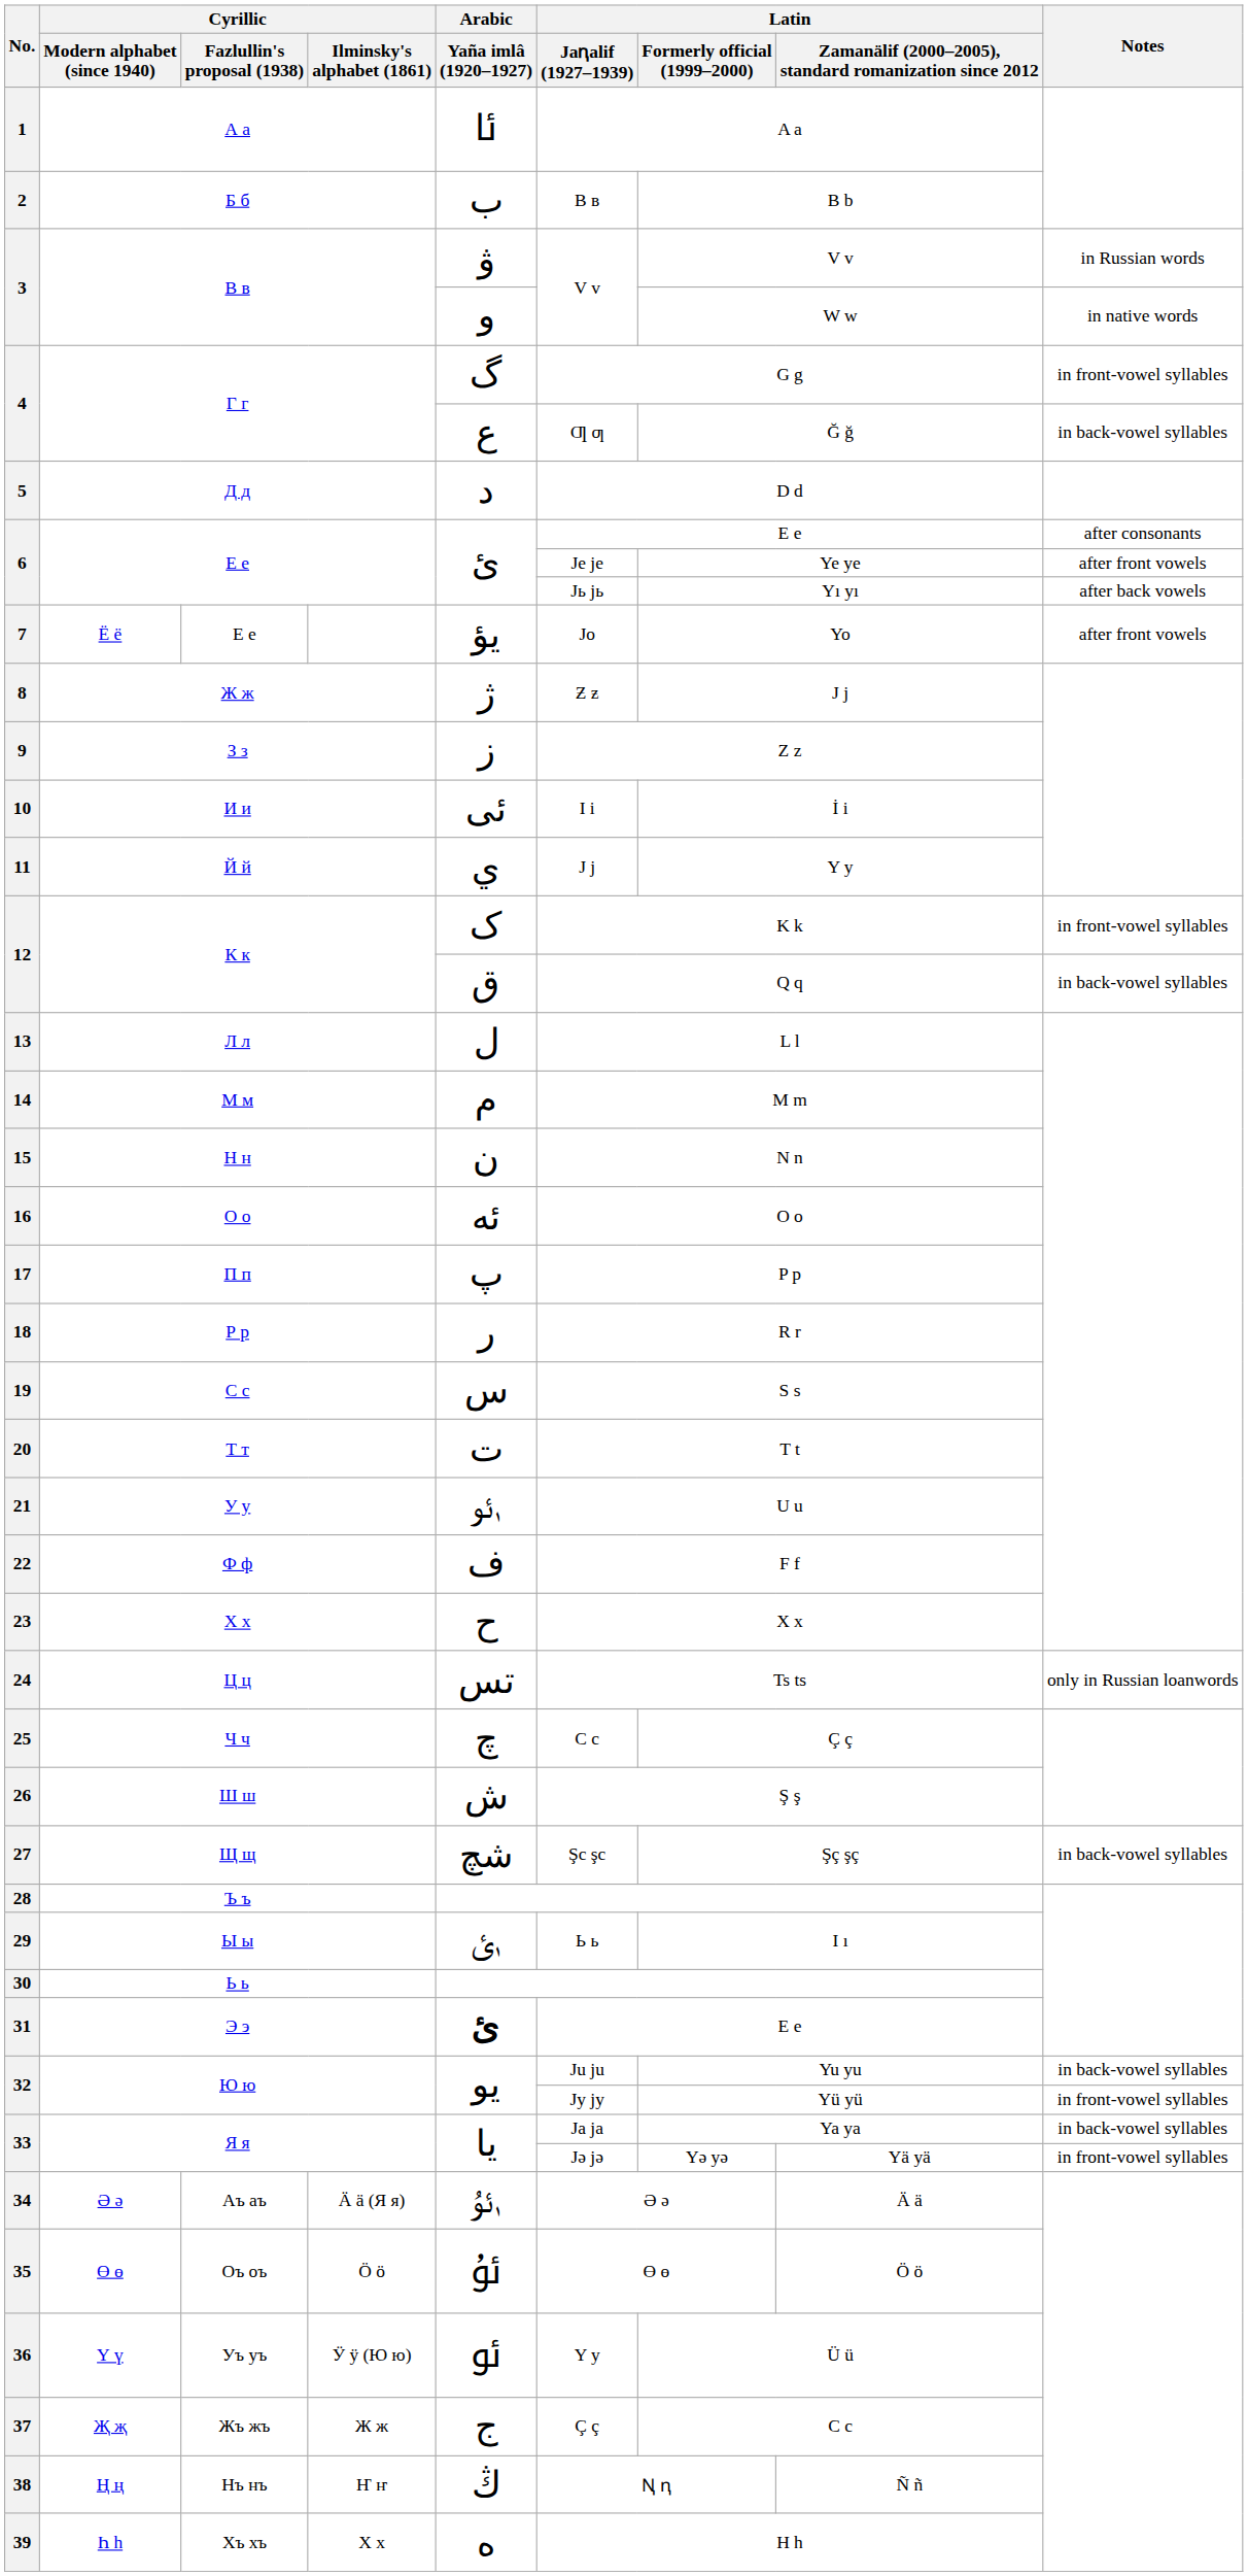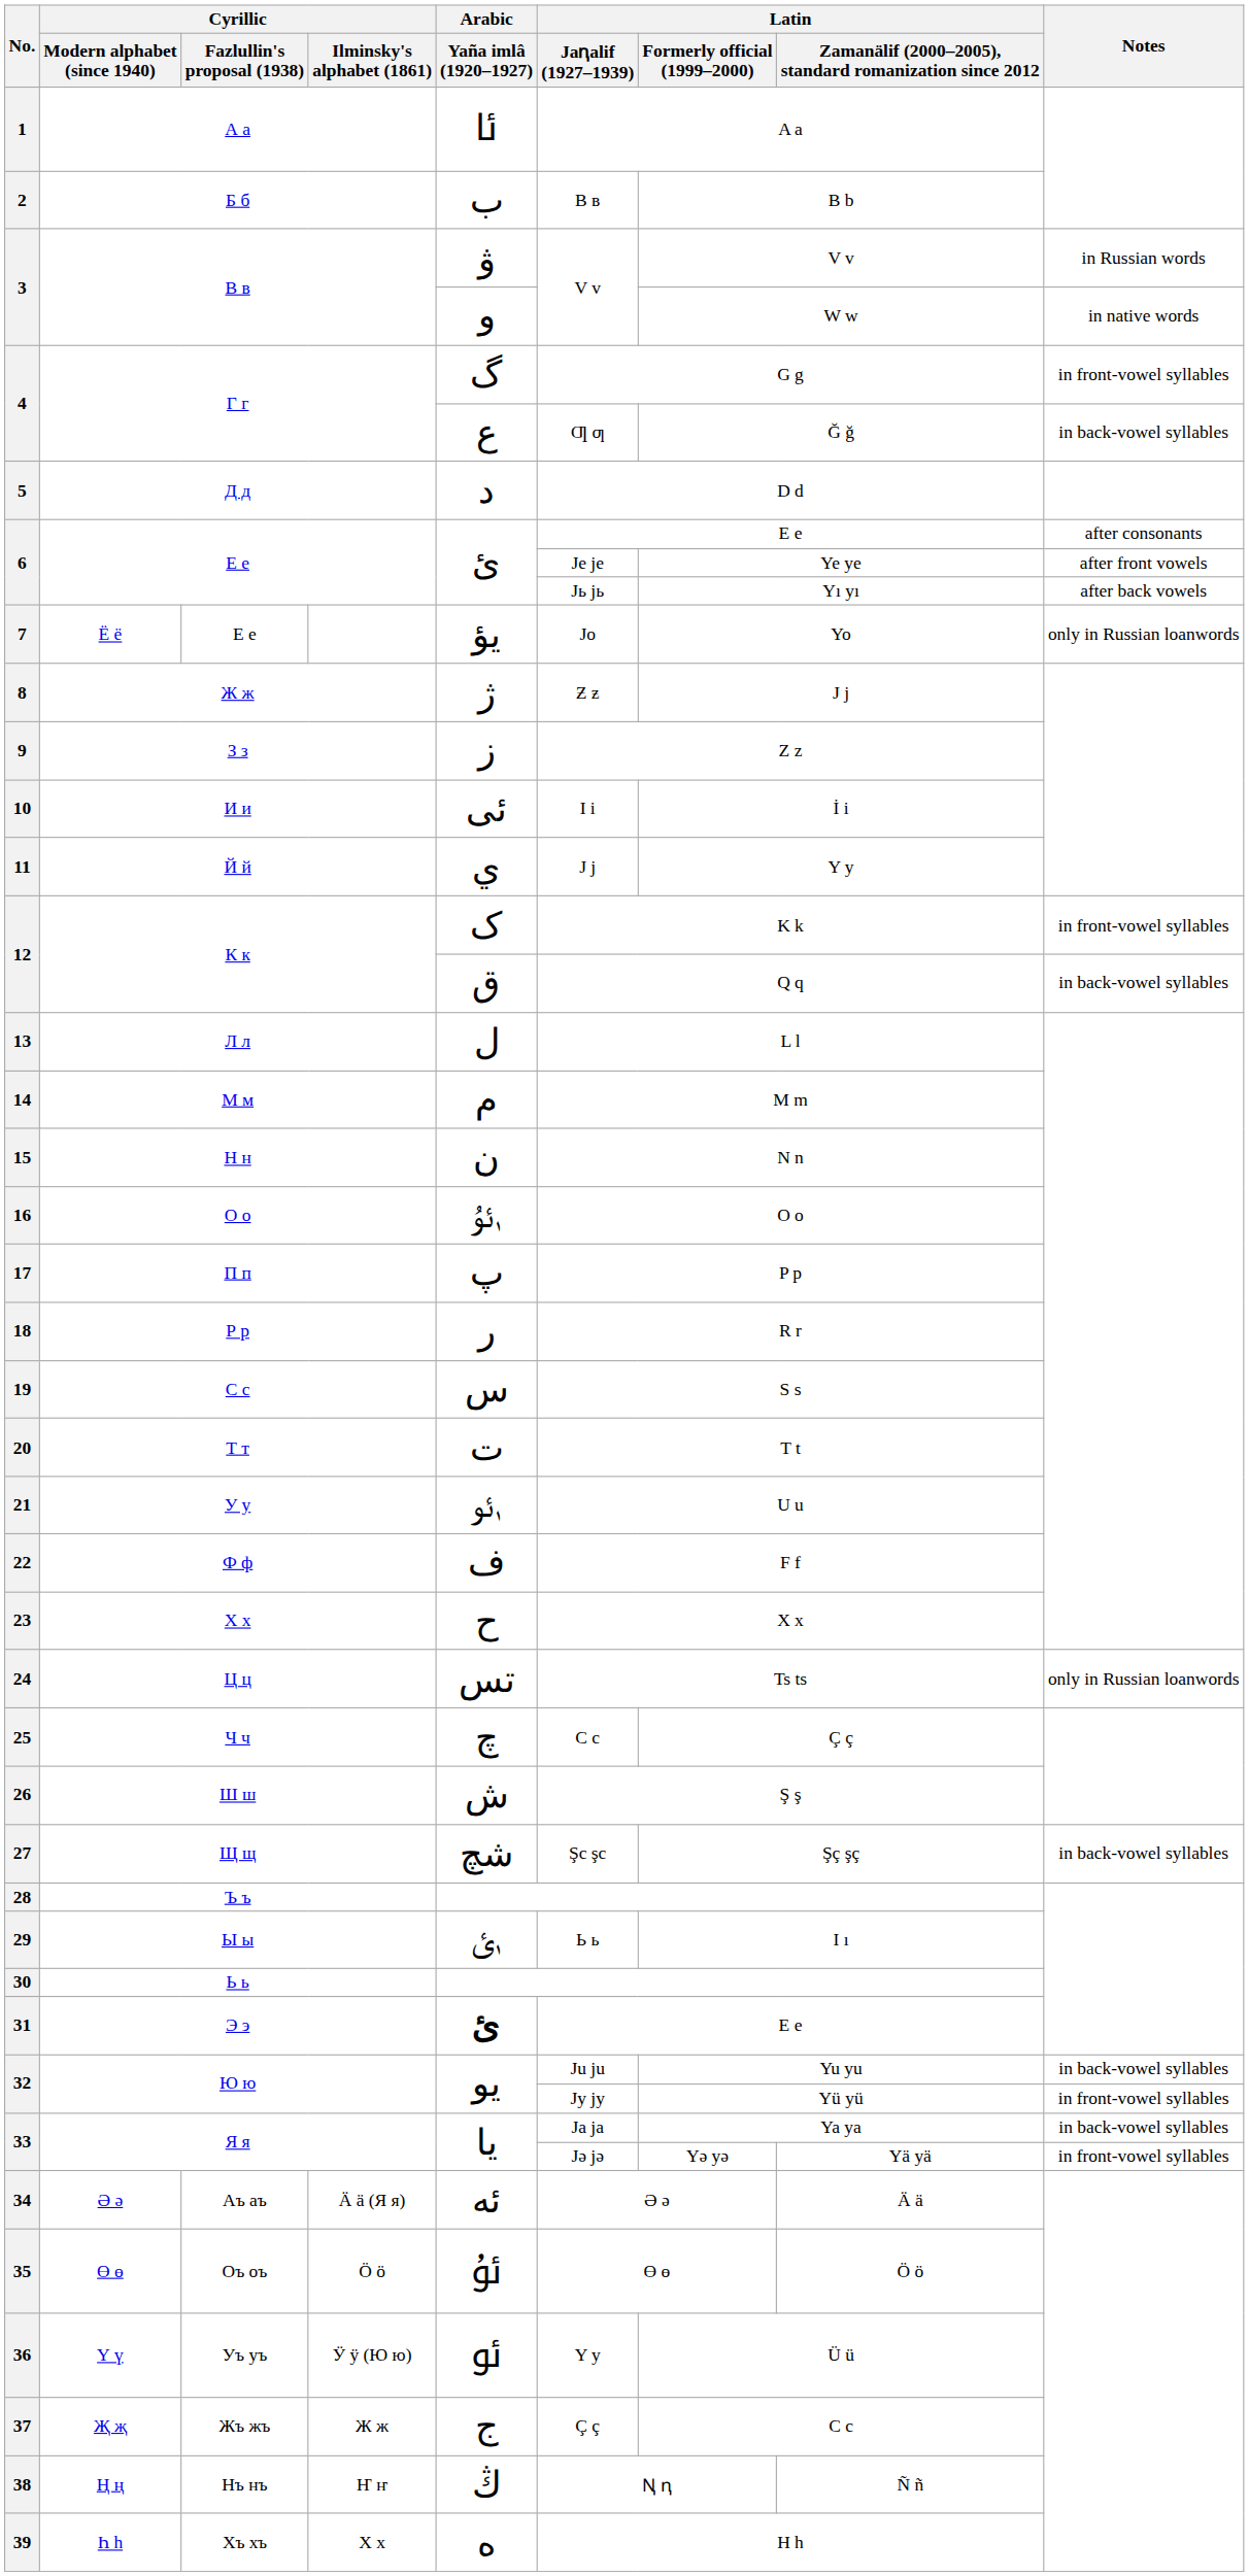 <table class="Unicode wikitable" style="float:left;text-align:center;background:white;">
 <tr>
 <th rowspan = 2>No.</th>
 <th colspan = 3>Cyrillic</th>
 <th>Arabic</th>
 <th colspan = 3>Latin</th>
 <th rowspan = 2>Notes</th>
 </tr>
 <tr>
 <th>Modern alphabet <br> (since 1940)</th>
 <th>Fazlullin's <br> proposal (1938)</th>
 <th>Ilminsky's <br> alphabet (1861)</th>
 <th>Yaña imlâ <br> (1920–1927)</th>
 <th>Jaꞑalif <br> (1927–1939)</th>
 <th>Formerly official <br> (1999–2000)</th>
 <th>Zamanälif (2000–2005),<br> standard romanization since 2012</th>
 </tr>
 <tr>
 <th>1</th>
 <td colspan = 3><a href='#'>А а</a></td>
 <td style="font-size:200%">ﯪ</td>
 <td colspan = 3>A a</td>
 <td rowspan = 2></td>
 </tr>
 <tr>
 <th>2</th>
 <td colspan = 3><a href='#'>Б б</a></td>
 <td style="font-size:200%">ب</td>
 <td>B ʙ</td>
 <td colspan = 2>B b</td>
 </tr>
 <tr>
 <th rowspan = 2>3</th>
 <td colspan = 3 rowspan = 2><a href='#'>В в</a></td>
 <td style="font-size:200%">ۋ</td>
 <td rowspan = 2>V v</td>
 <td colspan = 2>V v</td>
 <td>in Russian words</td>
 </tr>
 <tr>
 <td style="font-size:200%">و</td>
 <td colspan = 2>W w</td>
 <td>in native words</td>
 </tr>
 <tr>
 <th rowspan = 2>4</th>
 <td colspan = 3 rowspan = 2><a href='#'>Г г</a></td>
 <td style="font-size:200%">ﮒ</td>
 <td colspan = 3>G g</td>
 <td>in front-vowel syllables</td>
 </tr>
 <tr>
 <td style="font-size:200%">ﻉ</td>
 <td>Ƣ ƣ</td>
 <td colspan = 2>Ğ ğ</td>
 <td>in back-vowel syllables</td>
 </tr>
 <tr>
 <th>5</th>
 <td colspan = 3><a href='#'>Д д</a></td>
 <td style="font-size:200%">ﺩ</td>
 <td colspan = 3>D d</td>
 <td></td>
 </tr>
 <tr>
 <th rowspan = 3>6</th>
 <td colspan = 3 rowspan = 3><a href='#'>Е е</a></td>
 <td rowspan = 3 style="font-size:200%">ئ</td>
 <td colspan = 3>E e</td>
 <td>after consonants</td>
 </tr>
 <tr>
 <td>Je je</td>
 <td colspan = 2>Ye ye</td>
 <td>after front vowels</td>
 </tr>
 <tr>
 <td>Jь jь</td>
 <td colspan = 2>Yı yı</td>
 <td>after back vowels</td>
 </tr>
 <tr>
 <th>7</th>
 <td><a href='#'>Ё ё</a></td>
 <td>Е е</td>
 <td></td>
 <td style="font-size:200%">يؤ</td>
 <td>Jo</td>
 <td colspan = 2>Yo</td>
-<td>after front vowels</td>
+<td>only in Russian loanwords</td>
 </tr>
 <tr>
 <th>8</th>
 <td colspan = 3><a href='#'>Ж ж</a></td>
 <td style="font-size:200%">ژ</td>
 <td>Ƶ ƶ</td>
 <td colspan = 2>J j</td>
 <td rowspan = 4></td>
 </tr>
 <tr>
 <th>9</th>
 <td colspan = 3><a href='#'>З з</a></td>
 <td style="font-size:200%">ﺯ</td>
 <td colspan = 3>Z z</td>
 </tr>
 <tr>
 <th>10</th>
 <td colspan = 3><a href='#'>И и</a></td>
 <td style="font-size:200%">ئی</td>
 <td>I i</td>
 <td colspan = 2>İ i</td>
 </tr>
 <tr>
 <th>11</th>
 <td colspan = 3><a href='#'>Й й</a></td>
 <td style="font-size:200%">ي</td>
 <td>J j</td>
 <td colspan = 2>Y y</td>
 </tr>
 <tr>
 <th rowspan = 2>12</th>
 <td colspan = 3 rowspan = 2><a href='#'>К к</a></td>
 <td style="font-size:200%">ﮎ</td>
 <td colspan = 3>K k</td>
 <td>in front-vowel syllables</td>
 </tr>
 <tr>
 <td style="font-size:200%">ق</td>
 <td colspan = 3>Q q</td>
 <td>in back-vowel syllables</td>
 </tr>
 <tr>
 <th>13</th>
 <td colspan = 3><a href='#'>Л л</a></td>
 <td style="font-size:200%">ل</td>
 <td colspan = 3>L l</td>
 <td rowspan = 11></td>
 </tr>
 <tr>
 <th>14</th>
 <td colspan = 3><a href='#'>М м</a></td>
 <td style="font-size:200%">م</td>
 <td colspan = 3>M m</td>
 </tr>
 <tr>
 <th>15</th>
 <td colspan = 3><a href='#'>Н н</a></td>
 <td style="font-size:200%">ن</td>
 <td colspan = 3>N n</td>
 </tr>
 <tr>
 <th>16</th>
 <td colspan = 3><a href='#'>О о</a></td>
-<td style="font-size:200%">ﺋﻪ</td>
+<td style="font-size:200%">ࢭئۇ</td>
 <td colspan = 3>O o</td>
 </tr>
 <tr>
 <th>17</th>
 <td colspan = 3><a href='#'>П п</a></td>
 <td style="font-size:200%">ﭖ</td>
 <td colspan = 3>P p</td>
 </tr>
 <tr>
 <th>18</th>
 <td colspan = 3><a href='#'>Р р</a></td>
 <td style="font-size:200%">ﺭ</td>
 <td colspan = 3>R r</td>
 </tr>
 <tr>
 <th>19</th>
 <td colspan = 3><a href='#'>С с</a></td>
 <td style="font-size:200%">ﺱ</td>
 <td colspan = 3>S s</td>
 </tr>
 <tr>
 <th>20</th>
 <td colspan = 3><a href='#'>Т т</a></td>
 <td style="font-size:200%">ت</td>
 <td colspan = 3>T t</td>
 </tr>
 <tr>
 <th>21</th>
 <td colspan = 3><a href='#'>У у</a></td>
 <td style="font-size:200%">ࢭئو</td>
 <td colspan = 3>U u</td>
 </tr>
 <tr>
 <th>22</th>
 <td colspan = 3><a href='#'>Ф ф</a></td>
 <td style="font-size:200%">ف</td>
 <td colspan = 3>F f</td>
 </tr>
 <tr>
 <th>23</th>
 <td colspan = 3><a href='#'>Х х</a></td>
 <td style="font-size:200%">ﺡ</td>
 <td colspan = 3>X x</td>
 </tr>
 <tr>
 <th>24</th>
 <td colspan = 3><a href='#'>Ц ц</a></td>
 <td style="font-size:200%">تس</td>
 <td colspan = 3>Ts ts</td>
 <td>only in Russian loanwords</td>
 </tr>
 <tr>
 <th>25</th>
 <td colspan = 3><a href='#'>Ч ч</a></td>
 <td style="font-size:200%">ﭺ</td>
 <td>C c</td>
 <td colspan = 2>Ç ç</td>
 <td rowspan = 2></td>
 </tr>
 <tr>
 <th>26</th>
 <td colspan = 3><a href='#'>Ш ш</a></td>
 <td style="font-size:200%">ﺵ</td>
 <td colspan = 3>Ş ş</td>
 </tr>
 <tr>
 <th>27</th>
 <td colspan = 3><a href='#'>Щ щ</a></td>
 <td style="font-size:200%">شچ</td>
 <td>Şc şc</td>
 <td colspan = 2>Şç şç</td>
 <td>in back-vowel syllables</td>
 </tr>
 <tr>
 <th>28</th>
 <td colspan = 3><a href='#'>Ъ ъ</a></td>
 <td colspan = 4></td>
 <td rowspan = 4></td>
 </tr>
 <tr>
 <th>29</th>
 <td colspan = 3><a href='#'>Ы ы</a></td>
 <td style="font-size:200%">ࢭئ</td>
 <td>Ь ь</td>
 <td colspan = 2>I ı</td>
 </tr>
 <tr>
 <th>30</th>
 <td colspan = 3><a href='#'>Ь ь</a></td>
 <td colspan = 4></td>
 </tr>
 <tr>
 <th>31</th>
 <td colspan = 3><a href='#'>Э э</a></td>
 <td style="font-size:200%"><strong>ئ</strong></td>
 <td colspan = 3>E e</td>
 </tr>
 <tr>
 <th rowspan = 2>32</th>
 <td colspan = 3 rowspan = 2><a href='#'>Ю ю</a></td>
 <td rowspan = 2 style="font-size:200%">يو</td>
 <td>Ju ju</td>
 <td colspan = 2>Yu yu</td>
 <td>in back-vowel syllables</td>
 </tr>
 <tr>
 <td>Jy jy</td>
 <td colspan = 2>Yü yü</td>
 <td>in front-vowel syllables</td>
 </tr>
 <tr>
 <th rowspan = 2>33</th>
 <td colspan = 3 rowspan = 2><a href='#'>Я я</a></td>
 <td rowspan = 2 style="font-size:200%">يا</td>
 <td>Ja ja</td>
 <td colspan = 2>Ya ya</td>
 <td>in back-vowel syllables</td>
 </tr>
 <tr>
 <td>Jə jə</td>
 <td>Yə yə</td>
 <td>Yä yä</td>
 <td>in front-vowel syllables</td>
 </tr>
 <tr>
 <th>34</th>
 <td><a href='#'>Ә ә</a></td>
 <td>Аъ аъ</td>
 <td>Ӓ ӓ (Я я)</td>
-<td style="font-size:200%">ࢭئۇ</td>
+<td style="font-size:200%">ﺋﻪ</td>
 <td colspan = 2>Ə ə</td>
 <td>Ä ä</td>
 <td rowspan = 6></td>
 </tr>
 <tr>
 <th>35</th>
 <td><a href='#'>Ө ө</a></td>
 <td>Оъ оъ</td>
 <td>Ӧ ӧ</td>
 <td style="font-size:200%">ﯰ</td>
 <td colspan = 2>Ɵ ɵ</td>
 <td>Ö ö</td>
 </tr>
 <tr>
 <th>36</th>
 <td><a href='#'>Ү ү</a></td>
 <td>Уъ уъ</td>
 <td>Ӱ ӱ (Ю ю)</td>
 <td style="font-size:200%">ﯮ</td>
 <td>Y y</td>
 <td colspan = 2>Ü ü</td>
 </tr>
 <tr>
 <th>37</th>
 <td><a href='#'>Җ җ</a></td>
 <td>Жъ жъ</td>
 <td>Ж ж</td>
 <td style="font-size:200%">ﺝ</td>
 <td>Ç ç</td>
 <td colspan = 2>C c</td>
 </tr>
 <tr>
 <th>38</th>
 <td><a href='#'>Ң ң</a></td>
 <td>Нъ нъ</td>
 <td>Ҥ ҥ</td>
 <td style="font-size:200%">ڭ</td>
 <td colspan = 2>Ꞑ ꞑ</td>
 <td>Ñ ñ</td>
 </tr>
 <tr>
 <th>39</th>
 <td><a href='#'>Һ һ</a></td>
 <td>Хъ хъ</td>
 <td>Х х</td>
 <td style="font-size:200%">ه</td>
 <td colspan = 3>H h</td>
 </tr>
 </table>
